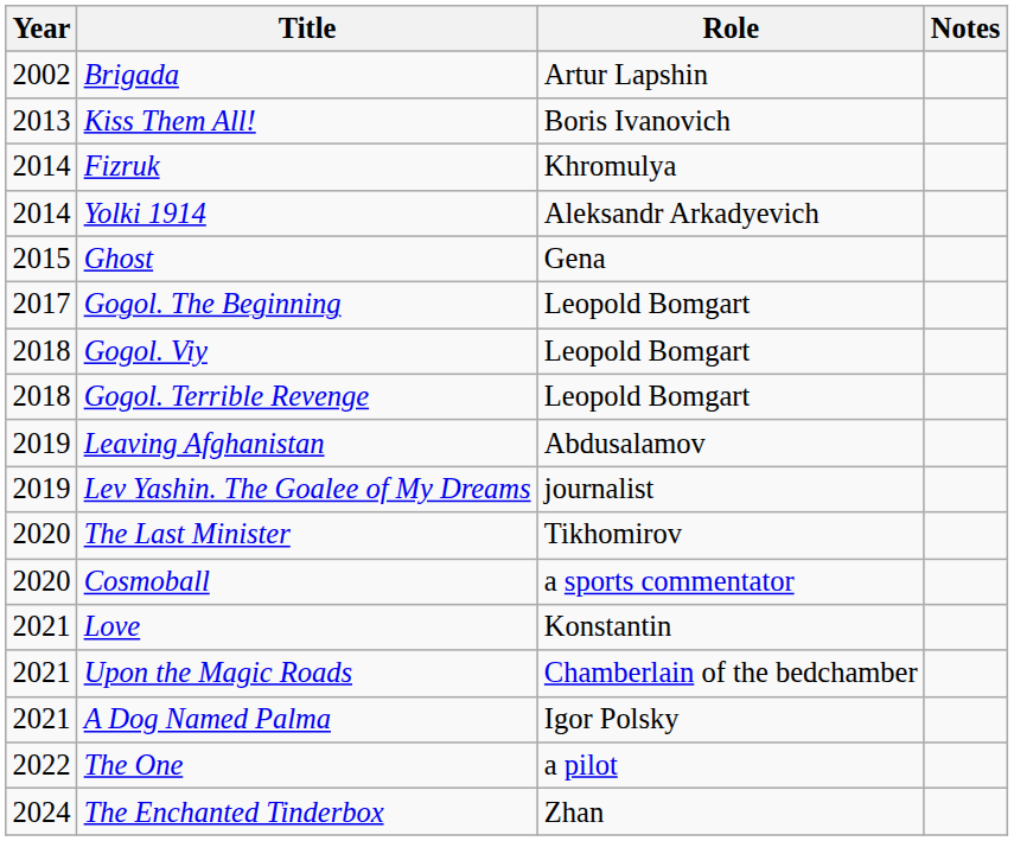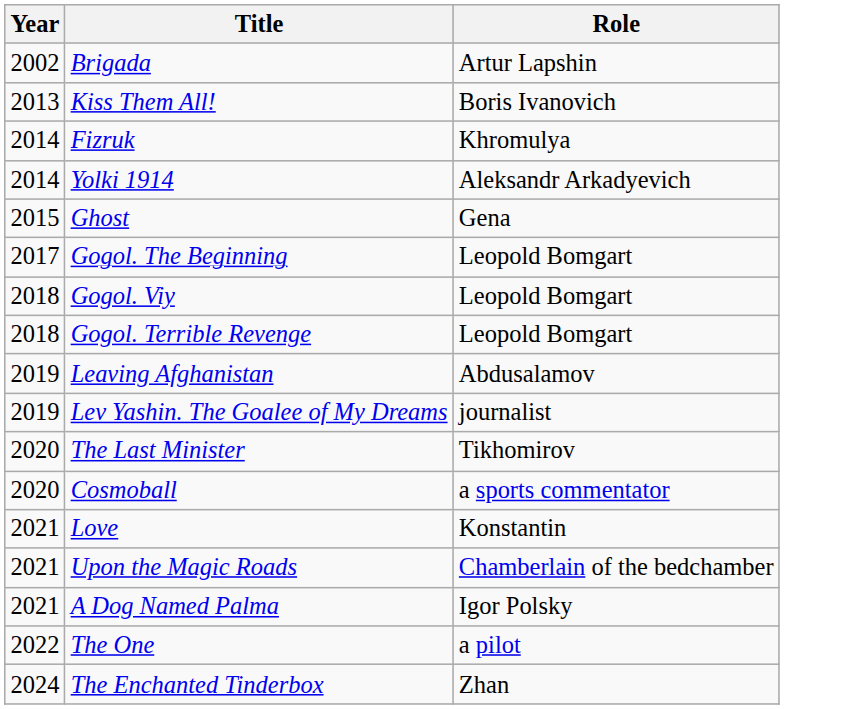 <table class="wikitable sortable">
 <tr>
 <th>Year</th>
 <th>Title</th>
 <th>Role</th>
-<th class="unsortable">Notes</th>
 </tr>
 <tr>
 <td>2002</td>
 <td><em><a href='#'>Brigada</a></em></td>
 <td>Artur Lapshin</td>
-<td></td>
 </tr>
 <tr>
 <td>2013</td>
 <td><em><a href='#'>Kiss Them All!</a></em></td>
 <td>Boris Ivanovich</td>
-<td></td>
 </tr>
 <tr>
 <td>2014</td>
 <td><em><a href='#'>Fizruk</a></em></td>
 <td>Khromulya</td>
-<td></td>
 </tr>
 <tr>
 <td>2014</td>
 <td><em><a href='#'>Yolki 1914</a></em></td>
 <td>Aleksandr Arkadyevich</td>
-<td></td>
 </tr>
 <tr>
 <td>2015</td>
 <td><em><a href='#'>Ghost</a></em></td>
 <td>Gena</td>
-<td></td>
 </tr>
 <tr>
 <td>2017</td>
 <td><em><a href='#'>Gogol. The Beginning</a></em></td>
 <td>Leopold Bomgart</td>
-<td></td>
 </tr>
 <tr>
 <td>2018</td>
 <td><em><a href='#'>Gogol. Viy</a></em></td>
 <td>Leopold Bomgart</td>
-<td></td>
 </tr>
 <tr>
 <td>2018</td>
 <td><em><a href='#'>Gogol. Terrible Revenge</a></em></td>
 <td>Leopold Bomgart</td>
-<td></td>
 </tr>
 <tr>
 <td>2019</td>
 <td><em><a href='#'>Leaving Afghanistan</a></em></td>
 <td>Abdusalamov</td>
-<td></td>
 </tr>
 <tr>
 <td>2019</td>
 <td><em><a href='#'>Lev Yashin. The Goalee of My Dreams</a></em></td>
 <td>journalist</td>
-<td></td>
 </tr>
 <tr>
 <td>2020</td>
 <td><em><a href='#'>The Last Minister</a></em></td>
 <td>Tikhomirov</td>
-<td></td>
 </tr>
 <tr>
 <td>2020</td>
 <td><em><a href='#'>Cosmoball</a></em></td>
 <td>a <a href='#'>sports commentator</a></td>
-<td></td>
 </tr>
 <tr>
 <td>2021</td>
 <td><em><a href='#'>Love</a></em></td>
 <td>Konstantin</td>
-<td></td>
 </tr>
 <tr>
 <td>2021</td>
 <td><em><a href='#'>Upon the Magic Roads</a></em></td>
 <td><a href='#'>Chamberlain</a> of the bedchamber</td>
-<td></td>
 </tr>
 <tr>
 <td>2021</td>
 <td><em><a href='#'>A Dog Named Palma</a></em></td>
 <td>Igor Polsky</td>
-<td></td>
 </tr>
 <tr>
 <td>2022</td>
 <td><em><a href='#'>The One</a></em></td>
 <td>a <a href='#'>pilot</a></td>
-<td></td>
 </tr>
 <tr>
 <td>2024</td>
 <td><em><a href='#'>The Enchanted Tinderbox</a></em></td>
 <td>Zhan</td>
-<td></td>
 </tr>
 </table>
